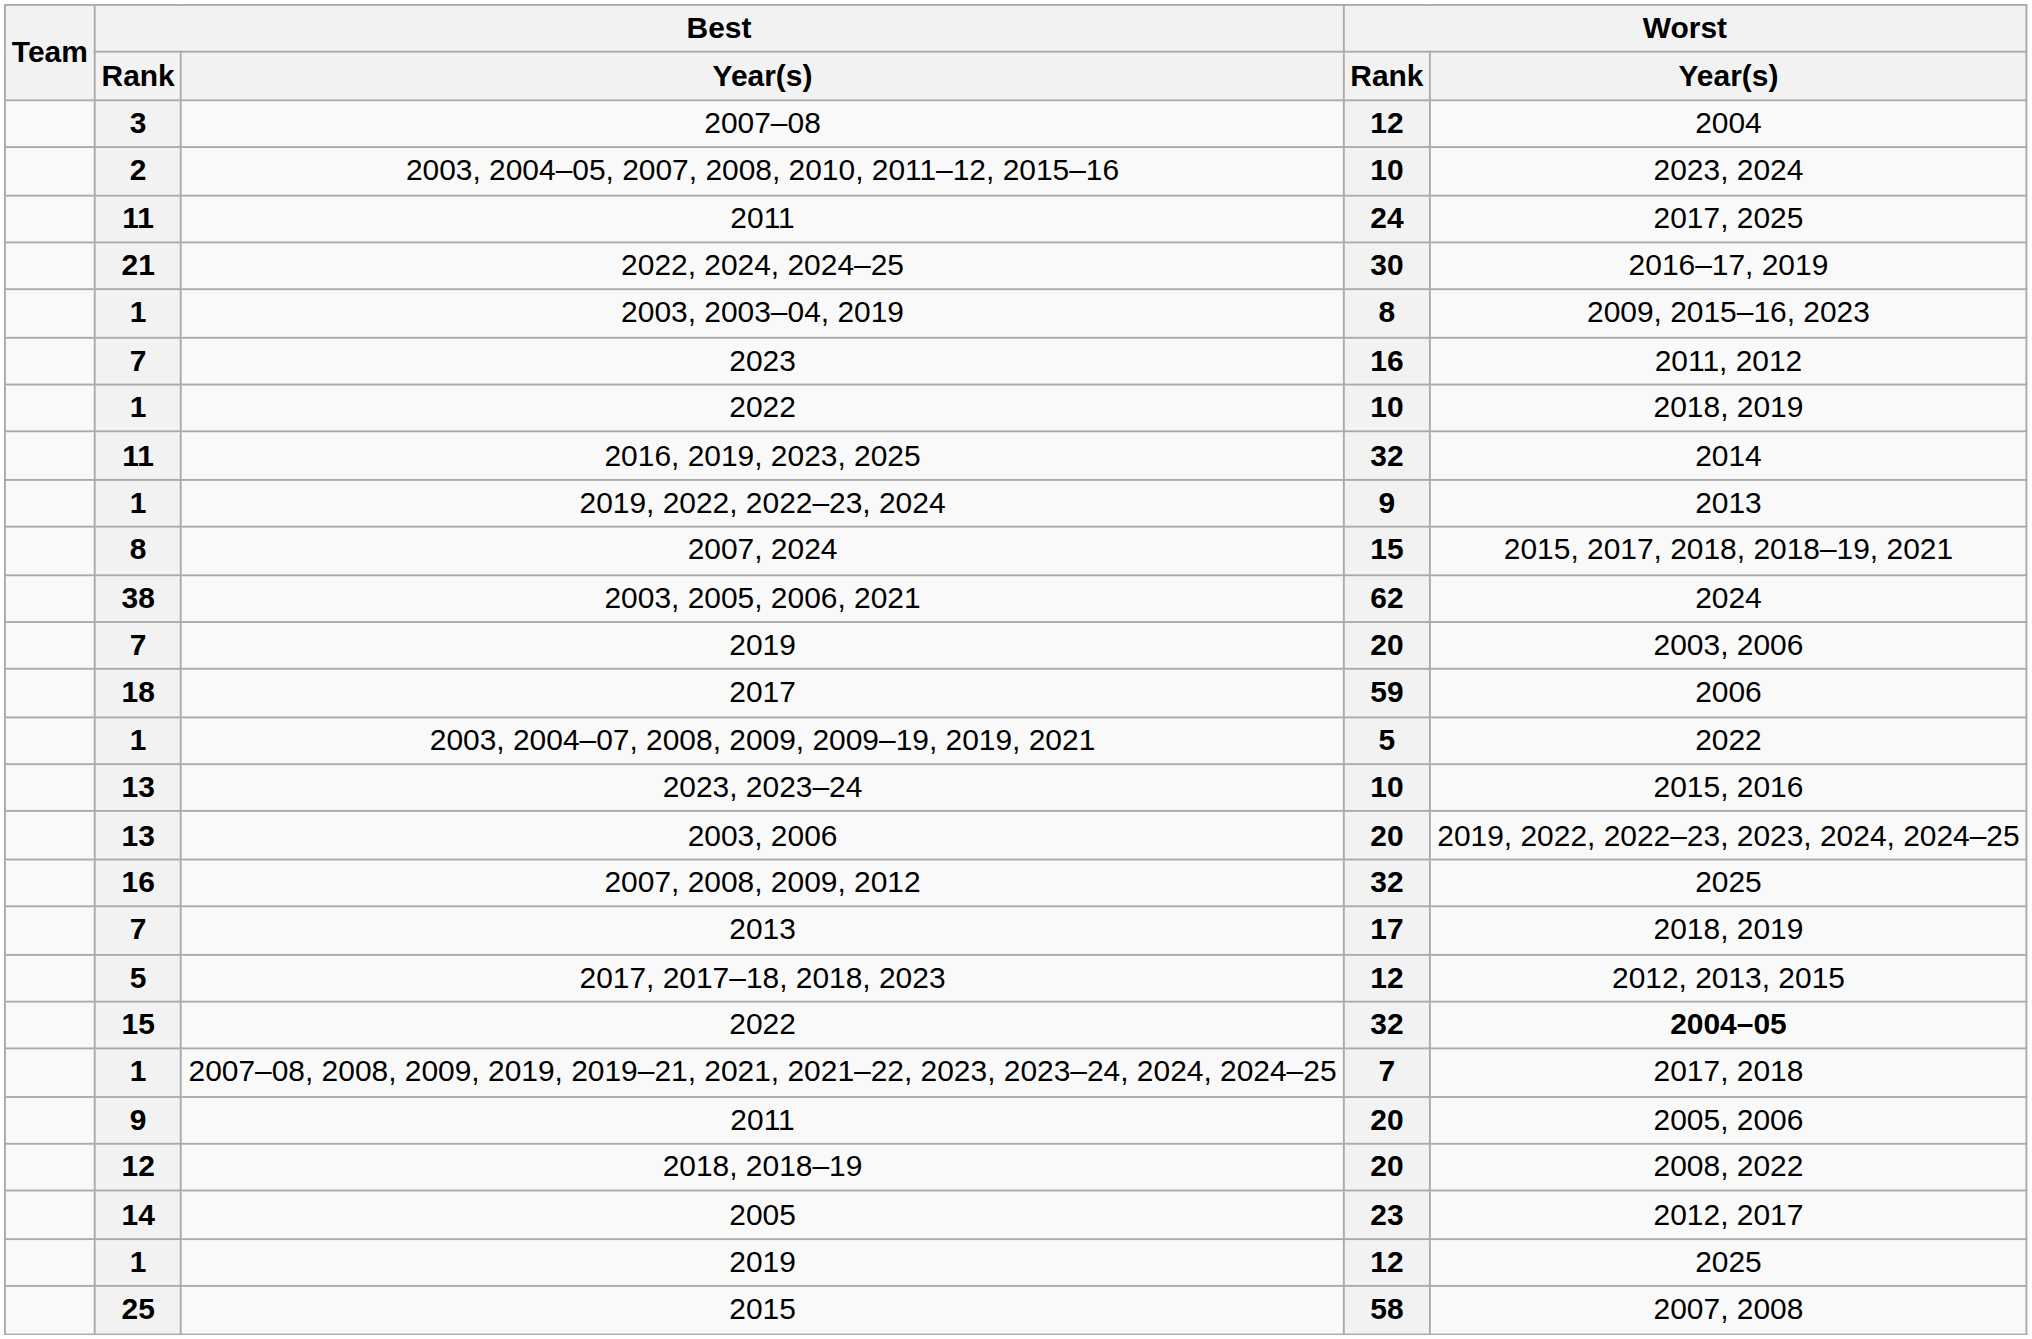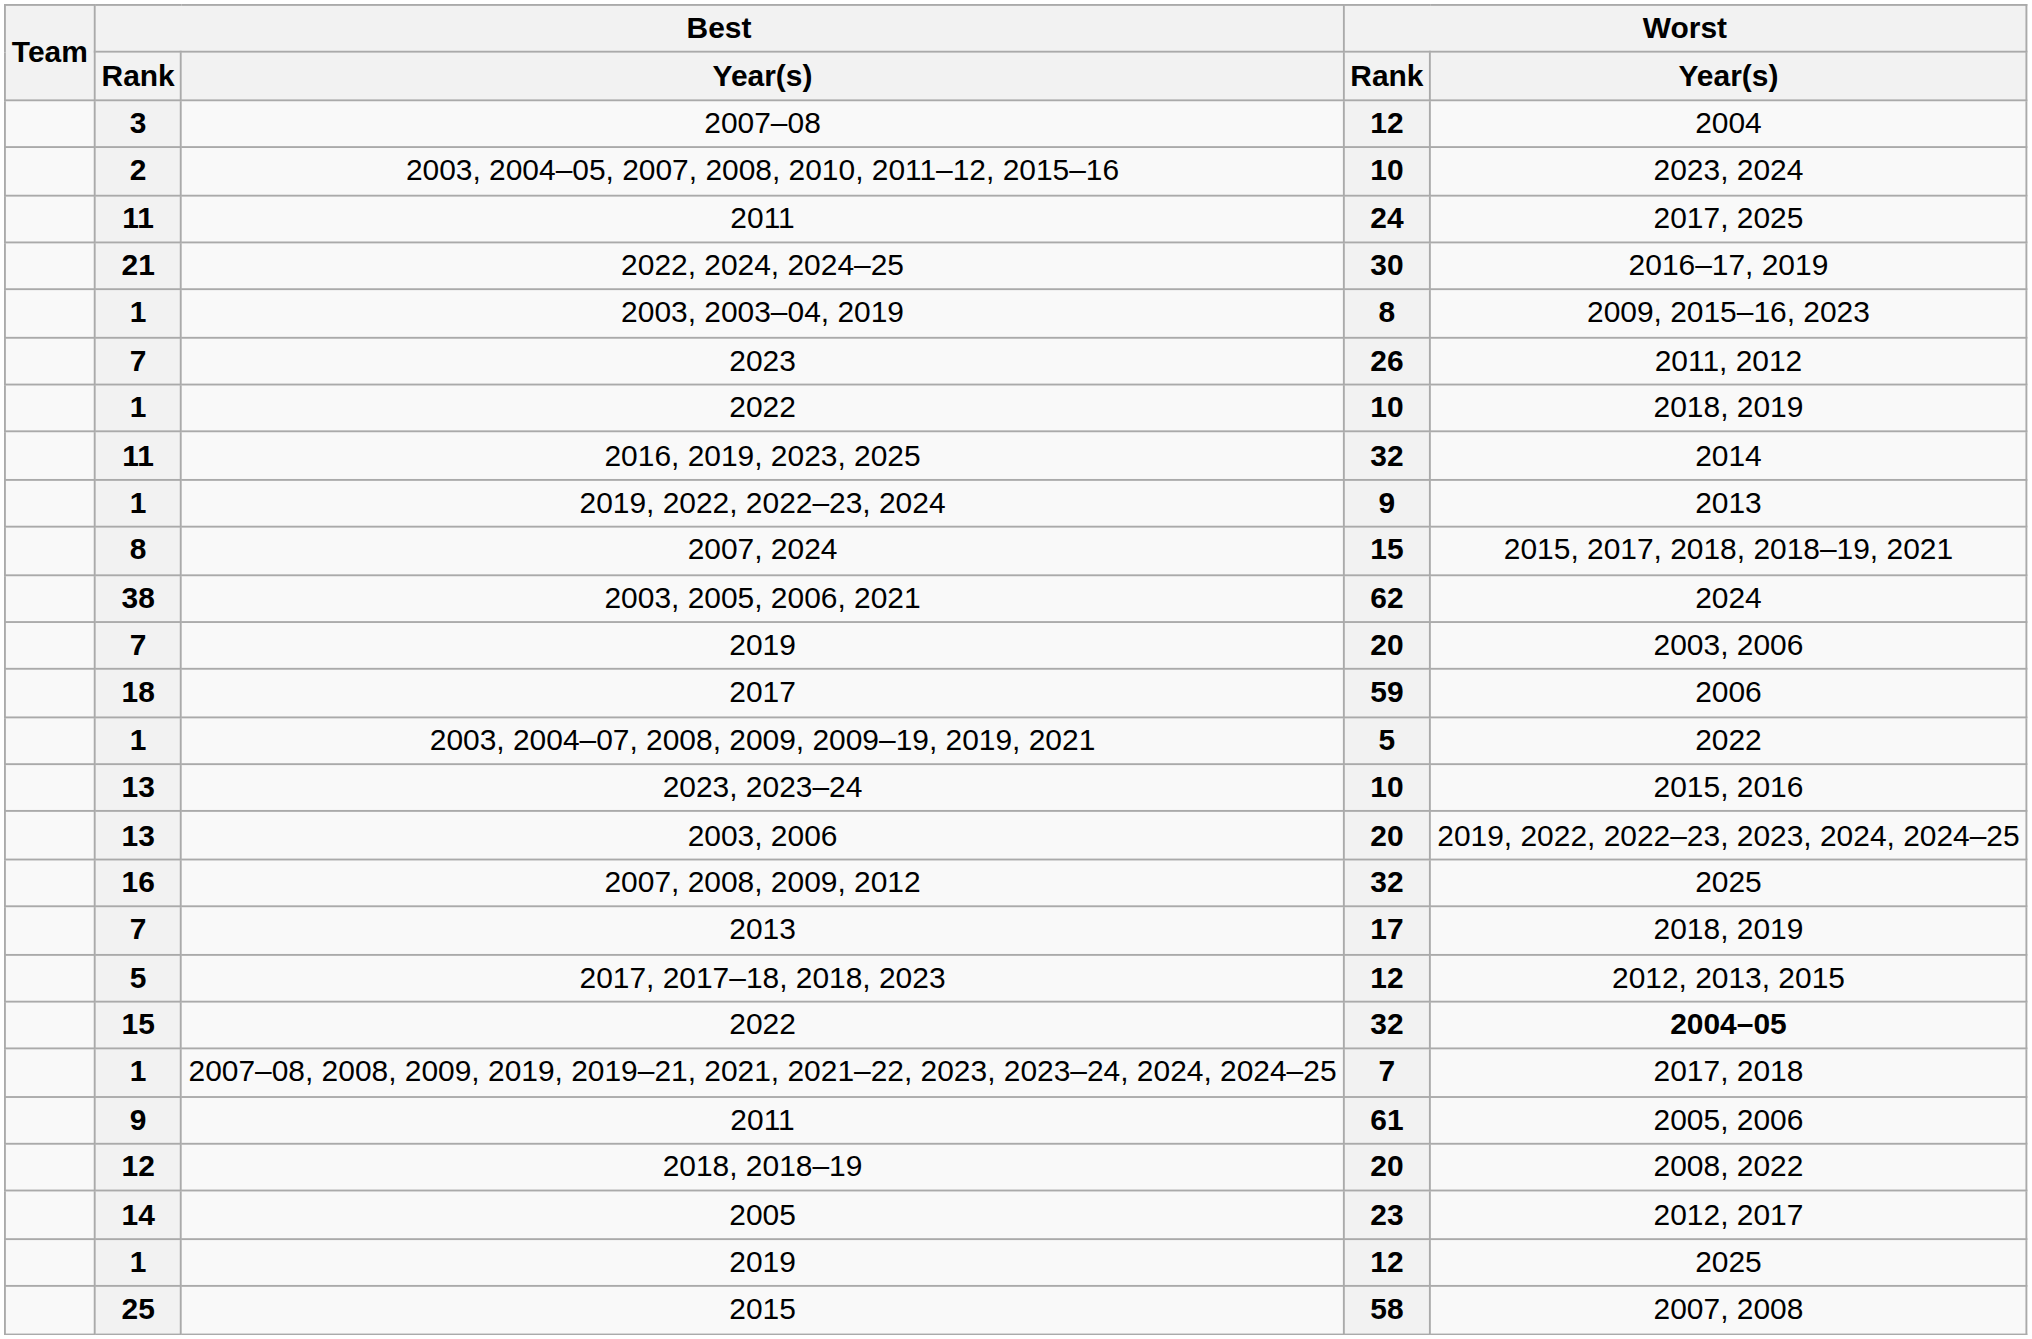 <table class="wikitable sortable" style=text-align:center>
 <tr>
 <th rowspan=2>Team</th>
 <th colspan=2>Best</th>
 <th colspan=2>Worst</th>
 </tr>
 <tr>
 <th>Rank</th>
 <th>Year(s)</th>
 <th>Rank</th>
 <th>Year(s)</th>
 </tr>
 <tr>
 <td align=left></td>
 <th>3</th>
 <td>2007–08</td>
 <th>12</th>
 <td>2004</td>
 </tr>
 <tr>
 <td align=left></td>
 <th>2</th>
 <td>2003, 2004–05, 2007, 2008, 2010, 2011–12, 2015–16</td>
 <th>10</th>
 <td>2023, 2024</td>
 </tr>
 <tr>
 <td align=left></td>
 <th>11</th>
 <td>2011</td>
 <th>24</th>
 <td>2017, 2025</td>
 </tr>
 <tr>
 <td align=left></td>
 <th>21</th>
 <td>2022, 2024, 2024–25</td>
 <th>30</th>
 <td>2016–17, 2019</td>
 </tr>
 <tr>
 <td align=left></td>
 <th>1</th>
 <td>2003, 2003–04, 2019</td>
 <th>8</th>
 <td>2009, 2015–16, 2023</td>
 </tr>
 <tr>
 <td align=left></td>
 <th>7</th>
 <td>2023</td>
-<th>16</th>
+<th>26</th>
 <td>2011, 2012</td>
 </tr>
 <tr>
 <td align=left></td>
 <th>1</th>
 <td>2022</td>
 <th>10</th>
 <td>2018, 2019</td>
 </tr>
 <tr>
 <td align=left></td>
 <th>11</th>
 <td>2016, 2019, 2023, 2025</td>
 <th>32</th>
 <td>2014</td>
 </tr>
 <tr>
 <td align=left></td>
 <th>1</th>
 <td>2019, 2022, 2022–23, 2024</td>
 <th>9</th>
 <td>2013</td>
 </tr>
 <tr>
 <td align=left></td>
 <th>8</th>
 <td>2007, 2024</td>
 <th>15</th>
 <td>2015, 2017, 2018, 2018–19, 2021</td>
 </tr>
 <tr>
 <td align=left></td>
 <th>38</th>
 <td>2003, 2005, 2006, 2021</td>
 <th>62</th>
 <td>2024</td>
 </tr>
 <tr>
 <td align=left></td>
 <th>7</th>
 <td>2019</td>
 <th>20</th>
 <td>2003, 2006</td>
 </tr>
 <tr>
 <td align=left></td>
 <th>18</th>
 <td>2017</td>
 <th>59</th>
 <td>2006</td>
 </tr>
 <tr>
 <td align=left></td>
 <th>1</th>
 <td>2003, 2004–07, 2008, 2009, 2009–19, 2019, 2021</td>
 <th>5</th>
 <td>2022</td>
 </tr>
 <tr 1>
 <td align=left></td>
 <th>13</th>
 <td>2023, 2023–24</td>
 <th>10</th>
 <td>2015, 2016</td>
 </tr>
 <tr>
 <td align=left></td>
 <th>13</th>
 <td>2003, 2006</td>
 <th>20</th>
 <td>2019, 2022, 2022–23, 2023, 2024, 2024–25</td>
 </tr>
 <tr>
 <td align=left></td>
 <th>16</th>
 <td>2007, 2008, 2009, 2012</td>
 <th>32</th>
 <td>2025</td>
 </tr>
 <tr>
 <td align=left></td>
 <th>7</th>
 <td>2013</td>
 <th>17</th>
 <td>2018, 2019</td>
 </tr>
 <tr>
 <td align=left></td>
 <th>5</th>
 <td>2017, 2017–18, 2018, 2023</td>
 <th>12</th>
 <td>2012, 2013, 2015</td>
 </tr>
 <tr>
 <td align=left></td>
 <th>15</th>
 <td>2022</td>
 <th>32</th>
 <td><strong>2004–05</strong></td>
 </tr>
 <tr>
 <td align=left></td>
 <th>1</th>
 <td>2007–08, 2008, 2009, 2019, 2019–21, 2021, 2021–22, 2023, 2023–24, 2024, 2024–25</td>
 <th>7</th>
 <td>2017, 2018</td>
 </tr>
 <tr>
 <td align=left></td>
 <th>9</th>
 <td>2011</td>
-<th>20</th>
+<th>61</th>
 <td align=center>2005, 2006</td>
 </tr>
 <tr>
 <td align=left></td>
 <th>12</th>
 <td>2018, 2018–19</td>
 <th>20</th>
 <td>2008, 2022</td>
 </tr>
 <tr>
 <td align=left></td>
 <th>14</th>
 <td>2005</td>
 <th>23</th>
 <td>2012, 2017</td>
 </tr>
 <tr>
 <td align=left></td>
 <th>1</th>
 <td>2019</td>
 <th>12</th>
 <td>2025</td>
 </tr>
 <tr>
 <td align=left></td>
 <th>25</th>
 <td>2015</td>
 <th>58</th>
 <td>2007, 2008</td>
 </tr>
 </table>
